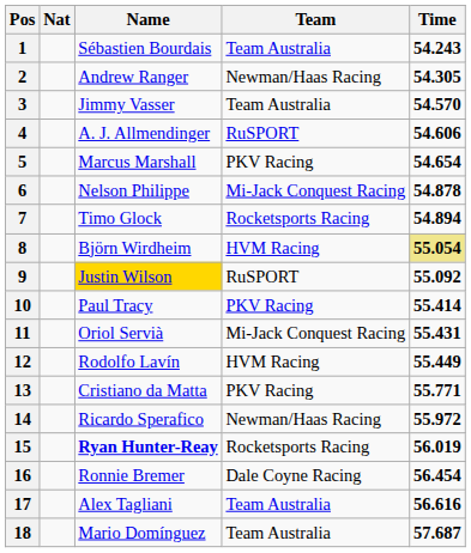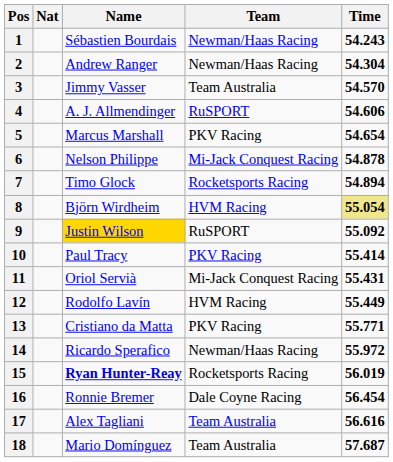 <table class="wikitable" style="font-size: 95%;">
 <tr>
 <th>Pos</th>
 <th>Nat</th>
 <th>Name</th>
 <th>Team</th>
 <th>Time</th>
 </tr>
 <tr>
 <th>1</th>
 <td></td>
 <td><a href='#'>Sébastien Bourdais</a></td>
-<td><a href='#'>Team Australia</a></td>
+<td><a href='#'>Newman/Haas Racing</a></td>
 <td><strong>54.243</strong></td>
 </tr>
 <tr>
 <th>2</th>
 <td></td>
 <td><a href='#'>Andrew Ranger</a></td>
 <td>Newman/Haas Racing</td>
-<td><strong>54.305</strong></td>
+<td><strong>54.304</strong></td>
 </tr>
 <tr>
 <th>3</th>
 <td></td>
 <td><a href='#'>Jimmy Vasser</a></td>
 <td>Team Australia</td>
 <td><strong>54.570</strong></td>
 </tr>
 <tr>
 <th>4</th>
 <td></td>
 <td><a href='#'>A. J. Allmendinger</a></td>
 <td><a href='#'>RuSPORT</a></td>
 <td><strong>54.606</strong></td>
 </tr>
 <tr>
 <th>5</th>
 <td></td>
 <td><a href='#'>Marcus Marshall</a></td>
 <td>PKV Racing</td>
 <td><strong>54.654</strong></td>
 </tr>
 <tr>
 <th>6</th>
 <td></td>
 <td><a href='#'>Nelson Philippe</a></td>
 <td><a href='#'>Mi-Jack Conquest Racing</a></td>
 <td><strong>54.878</strong></td>
 </tr>
 <tr>
 <th>7</th>
 <td></td>
 <td><a href='#'>Timo Glock</a></td>
 <td><a href='#'>Rocketsports Racing</a></td>
 <td><strong>54.894</strong></td>
 </tr>
 <tr>
 <th>8</th>
 <td></td>
 <td><a href='#'>Björn Wirdheim</a></td>
 <td><a href='#'>HVM Racing</a></td>
 <td style="background: khaki;"><strong>55.054</strong></td>
 </tr>
 <tr>
 <th>9</th>
 <td></td>
 <td style="background: gold;"><a href='#'>Justin Wilson</a></td>
 <td>RuSPORT</td>
 <td><strong>55.092</strong></td>
 </tr>
 <tr>
 <th>10</th>
 <td></td>
 <td><a href='#'>Paul Tracy</a></td>
 <td><a href='#'>PKV Racing</a></td>
 <td><strong>55.414</strong></td>
 </tr>
 <tr>
 <th>11</th>
 <td></td>
 <td><a href='#'>Oriol Servià</a></td>
 <td>Mi-Jack Conquest Racing</td>
 <td><strong>55.431</strong></td>
 </tr>
 <tr>
 <th>12</th>
 <td></td>
 <td><a href='#'>Rodolfo Lavín</a></td>
 <td>HVM Racing</td>
 <td><strong>55.449</strong></td>
 </tr>
 <tr>
 <th>13</th>
 <td></td>
 <td><a href='#'>Cristiano da Matta</a></td>
 <td>PKV Racing</td>
 <td><strong>55.771</strong></td>
 </tr>
 <tr>
 <th>14</th>
 <td></td>
 <td><a href='#'>Ricardo Sperafico</a></td>
 <td>Newman/Haas Racing</td>
 <td><strong>55.972</strong></td>
 </tr>
 <tr>
 <th>15</th>
 <td></td>
 <td><strong><a href='#'>Ryan Hunter-Reay</a></strong></td>
 <td>Rocketsports Racing</td>
 <td><strong>56.019</strong></td>
 </tr>
 <tr>
 <th>16</th>
 <td></td>
 <td><a href='#'>Ronnie Bremer</a></td>
 <td>Dale Coyne Racing</td>
 <td><strong>56.454</strong></td>
 </tr>
 <tr>
 <th>17</th>
 <td></td>
 <td><a href='#'>Alex Tagliani</a></td>
 <td><a href='#'>Team Australia</a></td>
 <td><strong>56.616</strong></td>
 </tr>
 <tr>
 <th>18</th>
 <td></td>
 <td><a href='#'>Mario Domínguez</a></td>
 <td>Team Australia</td>
 <td><strong>57.687</strong></td>
 </tr>
 </table>
